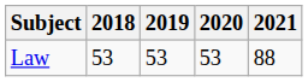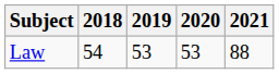 <table class="wikitable">
 <tr>
 <th>Subject</th>
 <th>2018</th>
 <th>2019</th>
 <th>2020</th>
 <th>2021</th>
 </tr>
 <tr>
 <td><a href='#'>Law</a></td>
-<td>53</td>
+<td>54</td>
 <td>53</td>
 <td>53</td>
 <td>88</td>
 </tr>
 </table>
